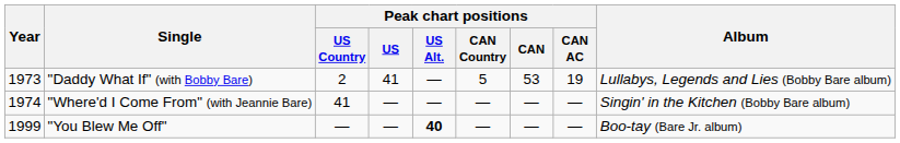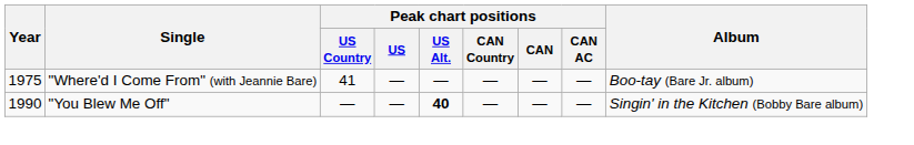 <table class="wikitable">
 <tr>
 <th rowspan="2">Year</th>
 <th rowspan="2">Single</th>
 <th colspan="6">Peak chart positions</th>
 <th rowspan="2">Album</th>
 </tr>
 <tr>
 <th style="width:40px;"><small><a href='#'>US Country</a></small></th>
 <th style="width:40px;"><small><a href='#'>US</a></small></th>
 <th style="width:40px;"><small><a href='#'>US Alt.</a></small></th>
 <th style="width:40px;"><small>CAN Country</small></th>
 <th style="width:40px;"><small>CAN</small></th>
 <th style="width:40px;"><small>CAN AC</small></th>
 </tr>
 <tr>
-<td>1973</td>
-<td>"Daddy What If" <small>(with <a href='#'>Bobby Bare</a>)</small></td>
-<td style="text-align:center;">2</td>
-<td style="text-align:center;">41</td>
-<td style="text-align:center;">—</td>
-<td style="text-align:center;">5</td>
-<td style="text-align:center;">53</td>
-<td style="text-align:center;">19</td>
-<td><em>Lullabys, Legends and Lies</em> <small>(Bobby Bare album)</small></td>
-</tr>
-<tr>
-<td>1974</td>
+<td>1975</td>
 <td>"Where'd I Come From" <small>(with Jeannie Bare)</small></td>
 <td style="text-align:center;">41</td>
 <td style="text-align:center;">—</td>
 <td style="text-align:center;">—</td>
 <td style="text-align:center;">—</td>
 <td style="text-align:center;">—</td>
 <td style="text-align:center;">—</td>
-<td><em>Singin' in the Kitchen</em> <small>(Bobby Bare album)</small></td>
+<td><em>Boo-tay</em> <small>(Bare Jr. album)</small></td>
 </tr>
 <tr>
-<td>1999</td>
+<td>1990</td>
 <td>"You Blew Me Off"</td>
 <td style="text-align:center;">—</td>
 <td style="text-align:center;">—</td>
 <td style="text-align:center;"><strong>40</strong></td>
 <td style="text-align:center;">—</td>
 <td style="text-align:center;">—</td>
 <td style="text-align:center;">—</td>
-<td><em>Boo-tay</em> <small>(Bare Jr. album)</small></td>
+<td><em>Singin' in the Kitchen</em> <small>(Bobby Bare album)</small></td>
 </tr>
 </table>
